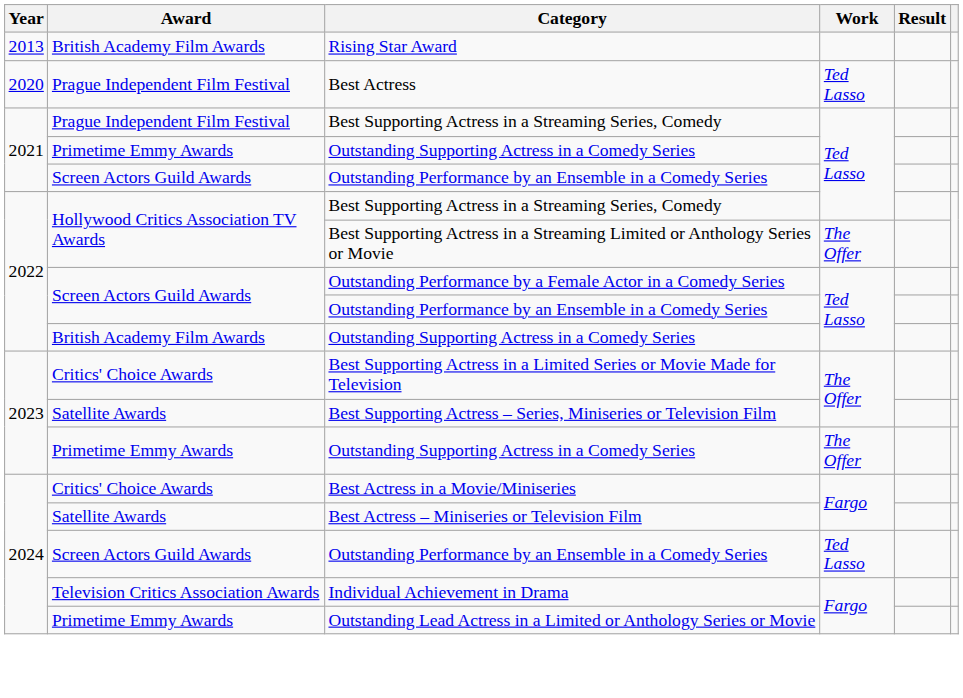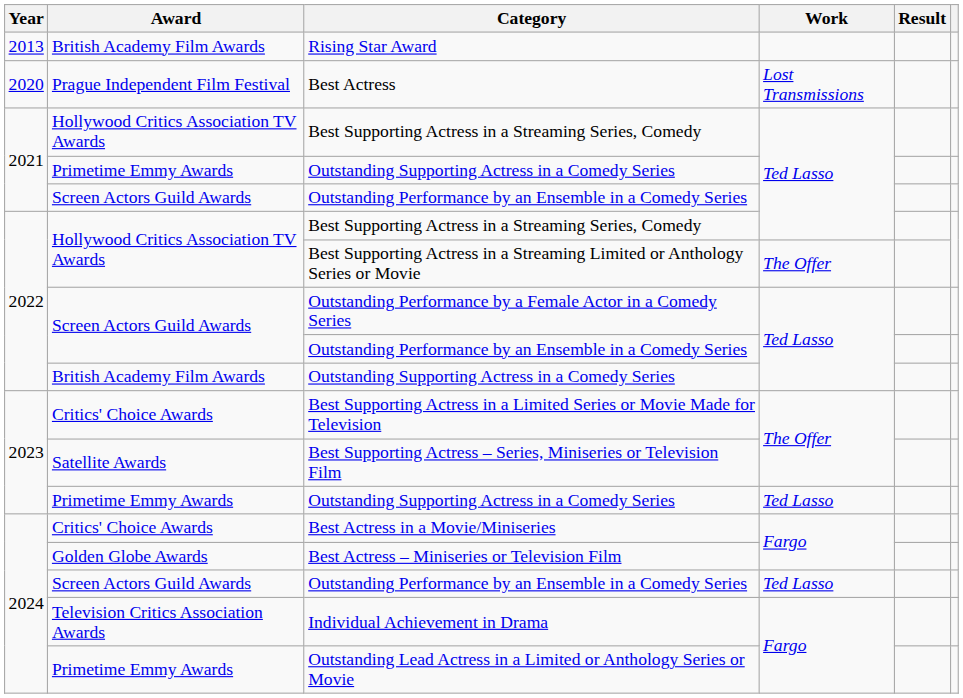 <table class="wikitable sortable plainrowheaders">
 <tr>
 <th scope="col">Year</th>
 <th scope="col">Award</th>
 <th scope="col">Category</th>
 <th scope="col">Work</th>
 <th scope="col">Result</th>
 <th scope="col" class="unsortable"></th>
 </tr>
 <tr>
 <td align="center"><a href='#'>2013</a></td>
 <td><a href='#'>British Academy Film Awards</a></td>
 <td><a href='#'>Rising Star Award</a></td>
 <td></td>
 <td></td>
 <td align="center"></td>
 </tr>
 <tr>
 <td align="center"><a href='#'>2020</a></td>
 <td><a href='#'>Prague Independent Film Festival</a></td>
 <td>Best Actress</td>
-<td><em><a href='#'>Ted Lasso</a></em></td>
+<td><em><a href='#'>Lost Transmissions</a></em></td>
 <td></td>
 <td align="center"></td>
 </tr>
 <tr>
 <td rowspan="3" align="center">2021</td>
-<td><a href='#'>Prague Independent Film Festival</a></td>
+<td><a href='#'>Hollywood Critics Association TV Awards</a></td>
 <td>Best Supporting Actress in a Streaming Series, Comedy</td>
 <td rowspan="4"><em><a href='#'>Ted Lasso</a></em></td>
 <td></td>
 <td align="center"></td>
 </tr>
 <tr>
 <td><a href='#'>Primetime Emmy Awards</a></td>
 <td><a href='#'>Outstanding Supporting Actress in a Comedy Series</a></td>
 <td></td>
 <td align="center"></td>
 </tr>
 <tr>
 <td><a href='#'>Screen Actors Guild Awards</a></td>
 <td><a href='#'>Outstanding Performance by an Ensemble in a Comedy Series</a></td>
 <td></td>
 <td align="center"></td>
 </tr>
 <tr>
 <td rowspan="5" align="center">2022</td>
 <td rowspan="2"><a href='#'>Hollywood Critics Association TV Awards</a></td>
 <td>Best Supporting Actress in a Streaming Series, Comedy</td>
 <td></td>
 <td rowspan="2" align="center"></td>
 </tr>
 <tr>
 <td>Best Supporting Actress in a Streaming Limited or Anthology Series or Movie</td>
 <td><em><a href='#'>The Offer</a></em></td>
 <td></td>
 </tr>
 <tr>
 <td rowspan="2"><a href='#'>Screen Actors Guild Awards</a></td>
 <td><a href='#'>Outstanding Performance by a Female Actor in a Comedy Series</a></td>
 <td rowspan="3"><em><a href='#'>Ted Lasso</a></em></td>
 <td></td>
 <td align="center"></td>
 </tr>
 <tr>
 <td><a href='#'>Outstanding Performance by an Ensemble in a Comedy Series</a></td>
 <td></td>
 <td align="center"></td>
 </tr>
 <tr>
 <td><a href='#'>British Academy Film Awards</a></td>
 <td><a href='#'>Outstanding Supporting Actress in a Comedy Series</a></td>
 <td></td>
 <td align="center"></td>
 </tr>
 <tr>
 <td rowspan="3" align="center">2023</td>
 <td><a href='#'>Critics' Choice Awards</a></td>
 <td><a href='#'>Best Supporting Actress in a Limited Series or Movie Made for Television</a></td>
 <td rowspan="2"><em><a href='#'>The Offer</a></em></td>
 <td></td>
 <td align="center"></td>
 </tr>
 <tr>
 <td><a href='#'>Satellite Awards</a></td>
 <td><a href='#'>Best Supporting Actress – Series, Miniseries or Television Film</a></td>
 <td></td>
 <td align="center"></td>
 </tr>
 <tr>
 <td><a href='#'>Primetime Emmy Awards</a></td>
 <td><a href='#'>Outstanding Supporting Actress in a Comedy Series</a></td>
-<td><em><a href='#'>The Offer</a></em></td>
+<td><em><a href='#'>Ted Lasso</a></em></td>
 <td></td>
 <td align="center"></td>
 </tr>
 <tr>
 <td rowspan="6" align="center">2024</td>
 <td><a href='#'>Critics' Choice Awards</a></td>
 <td><a href='#'>Best Actress in a Movie/Miniseries</a></td>
 <td rowspan="2"><em><a href='#'>Fargo</a></em></td>
 <td></td>
 <td align="center"></td>
 </tr>
 <tr>
-<td><a href='#'>Satellite Awards</a></td>
+<td><a href='#'>Golden Globe Awards</a></td>
 <td><a href='#'>Best Actress – Miniseries or Television Film</a></td>
 <td></td>
 <td align="center"></td>
 </tr>
 <tr>
 <td><a href='#'>Screen Actors Guild Awards</a></td>
 <td><a href='#'>Outstanding Performance by an Ensemble in a Comedy Series</a></td>
 <td><em><a href='#'>Ted Lasso</a></em></td>
 <td></td>
 <td align="center"></td>
 </tr>
 <tr>
 <td><a href='#'>Television Critics Association Awards</a></td>
 <td><a href='#'>Individual Achievement in Drama</a></td>
 <td rowspan="2"><em><a href='#'>Fargo</a></em></td>
 <td></td>
 <td align="center"></td>
 </tr>
 <tr>
 <td><a href='#'>Primetime Emmy Awards</a></td>
 <td><a href='#'>Outstanding Lead Actress in a Limited or Anthology Series or Movie</a></td>
 <td></td>
 <td align="center"></td>
 </tr>
 </table>
